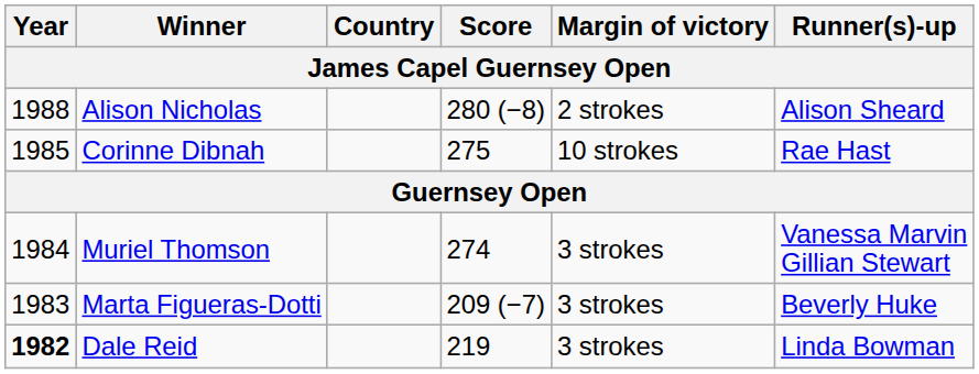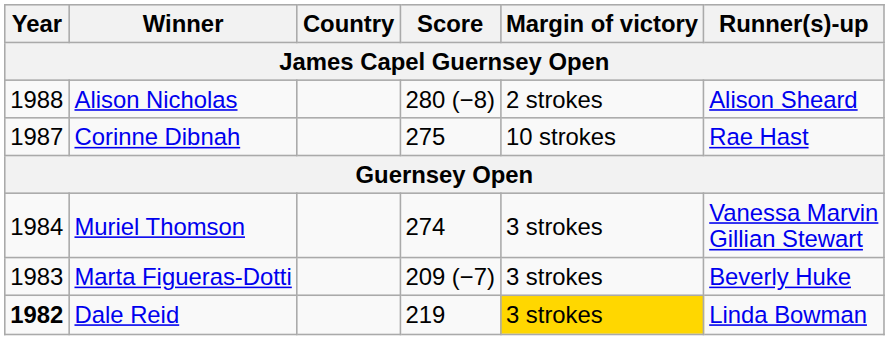 <table class=wikitable style="font-size:95%">
 <tr>
 <th>Year</th>
 <th>Winner</th>
 <th>Country</th>
 <th>Score</th>
 <th>Margin of victory</th>
 <th>Runner(s)-up</th>
 </tr>
 <tr>
 <th colspan=8>James Capel Guernsey Open</th>
 </tr>
 <tr>
 <td>1988</td>
 <td><a href='#'>Alison Nicholas</a></td>
 <td></td>
 <td>280 (−8)</td>
 <td>2 strokes</td>
 <td> <a href='#'>Alison Sheard</a></td>
 </tr>
 <tr>
-<td>1985</td>
+<td>1987</td>
 <td><a href='#'>Corinne Dibnah</a></td>
 <td></td>
 <td>275</td>
 <td>10 strokes</td>
 <td> <a href='#'>Rae Hast</a></td>
 </tr>
 <tr>
 <th colspan=8>Guernsey Open</th>
 </tr>
 <tr>
 <td>1984</td>
 <td><a href='#'>Muriel Thomson</a></td>
 <td></td>
 <td>274</td>
 <td>3 strokes</td>
 <td> <a href='#'>Vanessa Marvin</a><br> <a href='#'>Gillian Stewart</a></td>
 </tr>
 <tr>
 <td>1983</td>
 <td><a href='#'>Marta Figueras-Dotti</a></td>
 <td></td>
 <td>209 (−7)</td>
 <td>3 strokes</td>
 <td> <a href='#'>Beverly Huke</a></td>
 </tr>
 <tr>
 <td><strong>1982</strong></td>
 <td><a href='#'>Dale Reid</a></td>
 <td></td>
 <td>219</td>
-<td>3 strokes</td>
+<td style="background: gold;">3 strokes</td>
 <td> <a href='#'>Linda Bowman</a></td>
 </tr>
 </table>
